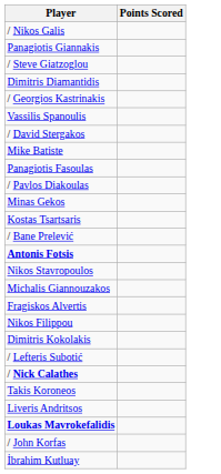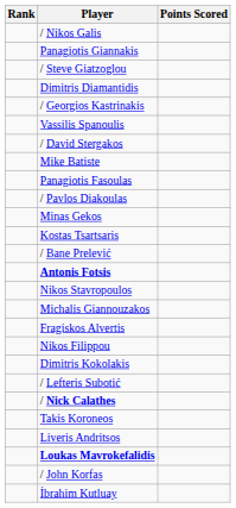 <table class="wikitable">
 <tr>
+<th>Rank</th>
 <th>Player</th>
 <th>Points Scored</th>
 </tr>
 <tr>
+<td></td>
 <td>/ <a href='#'>Nikos Galis</a></td>
 <td></td>
 </tr>
 <tr>
+<td></td>
 <td> <a href='#'>Panagiotis Giannakis</a></td>
 <td></td>
 </tr>
 <tr>
+<td></td>
 <td>/ <a href='#'>Steve Giatzoglou</a></td>
 <td></td>
 </tr>
 <tr>
+<td></td>
 <td> <a href='#'>Dimitris Diamantidis</a></td>
 <td></td>
 </tr>
 <tr>
+<td></td>
 <td>/ <a href='#'>Georgios Kastrinakis</a></td>
 <td></td>
 </tr>
 <tr>
+<td></td>
 <td> <a href='#'>Vassilis Spanoulis</a></td>
 <td></td>
 </tr>
 <tr>
+<td></td>
 <td>/ <a href='#'>David Stergakos</a></td>
 <td></td>
 </tr>
 <tr>
+<td></td>
 <td> <a href='#'>Mike Batiste</a></td>
 <td></td>
 </tr>
 <tr>
+<td></td>
 <td> <a href='#'>Panagiotis Fasoulas</a></td>
 <td></td>
 </tr>
 <tr>
+<td></td>
 <td>/ <a href='#'>Pavlos Diakoulas</a></td>
 <td></td>
 </tr>
 <tr>
+<td></td>
 <td> <a href='#'>Minas Gekos</a></td>
 <td></td>
 </tr>
 <tr>
+<td></td>
 <td> <a href='#'>Kostas Tsartsaris</a></td>
 <td></td>
 </tr>
 <tr>
+<td></td>
 <td>/  <a href='#'>Bane Prelević</a></td>
 <td></td>
 </tr>
 <tr>
+<td></td>
 <td> <strong><a href='#'>Antonis Fotsis</a></strong></td>
 <td></td>
 </tr>
 <tr>
+<td></td>
 <td> <a href='#'>Nikos Stavropoulos</a></td>
 <td></td>
 </tr>
 <tr>
+<td></td>
 <td> <a href='#'>Michalis Giannouzakos</a></td>
 <td></td>
 </tr>
 <tr>
+<td></td>
 <td> <a href='#'>Fragiskos Alvertis</a></td>
 <td></td>
 </tr>
 <tr>
+<td></td>
 <td> <a href='#'>Nikos Filippou</a></td>
 <td></td>
 </tr>
 <tr>
+<td></td>
 <td> <a href='#'>Dimitris Kokolakis</a></td>
 <td></td>
 </tr>
 <tr>
+<td></td>
 <td>/ <a href='#'>Lefteris Subotić</a></td>
 <td></td>
 </tr>
 <tr>
+<td></td>
 <td>/ <strong><a href='#'>Nick Calathes</a> </strong></td>
 <td></td>
 </tr>
 <tr>
+<td></td>
 <td> <a href='#'>Takis Koroneos</a></td>
 <td></td>
 </tr>
 <tr>
+<td></td>
 <td> <a href='#'>Liveris Andritsos</a></td>
 <td></td>
 </tr>
 <tr>
+<td></td>
 <td> <strong><a href='#'>Loukas Mavrokefalidis</a></strong></td>
 <td></td>
 </tr>
 <tr>
+<td></td>
 <td>/ <a href='#'>John Korfas</a></td>
 <td></td>
 </tr>
 <tr>
+<td></td>
 <td> <a href='#'>İbrahim Kutluay</a></td>
 <td></td>
 </tr>
 </table>
